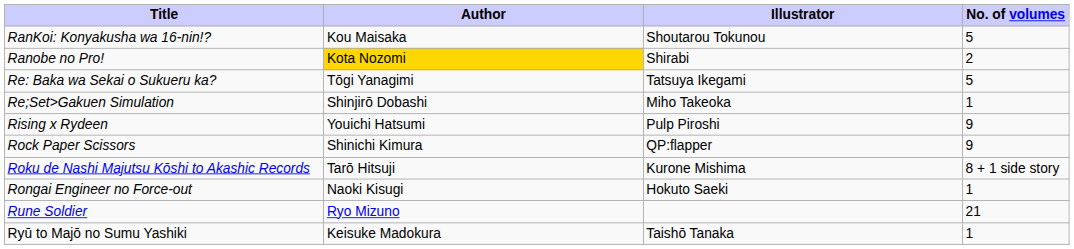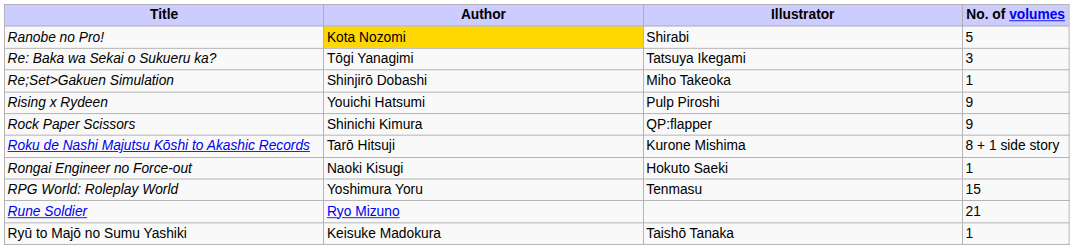 <table class="wikitable" style="width: 98%;">
 <tr>
 <th width=30% style="background:#ccf;">Title</th>
 <th width=30% style="background:#ccf;">Author</th>
 <th width=30% style="background:#ccf;">Illustrator</th>
 <th width=10% style="background:#ccf;">No. of <a href='#'>volumes</a></th>
 </tr>
 <tr>
-<td><em>RanKoi: Konyakusha wa 16-nin!?</em></td>
-<td>Kou Maisaka</td>
-<td>Shoutarou Tokunou</td>
-<td>5</td>
-</tr>
-<tr>
 <td><em>Ranobe no Pro!</em></td>
 <td style="background: gold;">Kota Nozomi</td>
 <td>Shirabi</td>
-<td>2</td>
+<td>5</td>
 </tr>
 <tr>
 <td><em>Re: Baka wa Sekai o Sukueru ka?</em></td>
 <td>Tōgi Yanagimi</td>
 <td>Tatsuya Ikegami</td>
-<td>5</td>
+<td>3</td>
 </tr>
 <tr>
 <td><em>Re;Set>Gakuen Simulation</em></td>
 <td>Shinjirō Dobashi</td>
 <td>Miho Takeoka</td>
 <td>1</td>
 </tr>
 <tr>
 <td><em>Rising x Rydeen</em></td>
 <td>Youichi Hatsumi</td>
 <td>Pulp Piroshi</td>
 <td>9</td>
 </tr>
 <tr>
 <td><em>Rock Paper Scissors</em></td>
 <td>Shinichi Kimura</td>
 <td>QP:flapper</td>
 <td>9</td>
 </tr>
 <tr>
 <td><em><a href='#'>Roku de Nashi Majutsu Kōshi to Akashic Records</a></em></td>
 <td>Tarō Hitsuji</td>
 <td>Kurone Mishima</td>
 <td>8 + 1 side story</td>
 </tr>
 <tr>
 <td><em>Rongai Engineer no Force-out</em></td>
 <td>Naoki Kisugi</td>
 <td>Hokuto Saeki</td>
 <td>1</td>
 </tr>
 <tr>
+<td><em>RPG World: Roleplay World</em></td>
+<td>Yoshimura Yoru</td>
+<td>Tenmasu</td>
+<td>15</td>
+</tr>
+<tr>
 <td><em><a href='#'>Rune Soldier</a></em></td>
 <td><a href='#'>Ryo Mizuno</a></td>
 <td></td>
 <td>21</td>
 </tr>
 <tr>
 <td>Ryū to Majō no Sumu Yashiki</td>
 <td>Keisuke Madokura</td>
 <td>Taishō Tanaka</td>
 <td>1</td>
 </tr>
 </table>
